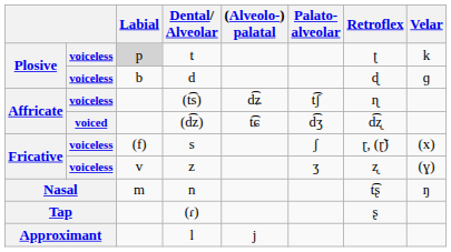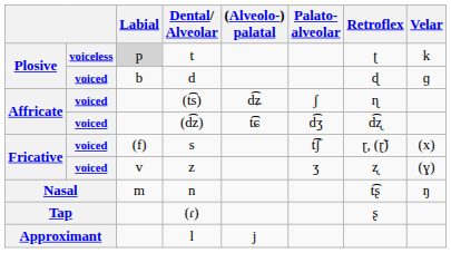 <table class="wikitable" style="text-align:center">
 <tr>
 <th colspan="2"></th>
 <th><a href='#'>Labial</a></th>
 <th><a href='#'>Dental</a>/<br><a href='#'>Alveolar</a></th>
 <th>(<a href='#'>Alveolo-</a>)<a href='#'><br>palatal</a></th>
 <th><a href='#'>Palato-</a><br><a href='#'>alveolar</a></th>
 <th><a href='#'>Retroflex</a></th>
 <th><a href='#'>Velar</a></th>
 </tr>
 <tr>
 <th rowspan="2"><a href='#'>Plosive</a></th>
 <th><small><a href='#'>voiceless</a></small></th>
 <td style="background: lightgrey;">p</td>
 <td>t</td>
 <td></td>
 <td></td>
 <td>ʈ</td>
 <td>k</td>
 </tr>
 <tr>
-<th><a href='#'><small>voiceless</small></a></th>
+<th><small><a href='#'>voiced</a></small></th>
 <td>b</td>
 <td>d</td>
 <td></td>
 <td></td>
 <td>ɖ</td>
 <td>ɡ</td>
 </tr>
 <tr>
 <th rowspan="2"><a href='#'>Affricate</a></th>
-<th><a href='#'><small>voiceless</small></a></th>
+<th><small><a href='#'>voiced</a></small></th>
 <td></td>
 <td>(t͡s)</td>
 <td>d͡ʑ</td>
-<td>t͡ʃ</td>
+<td>ʃ</td>
 <td>ɳ</td>
 <td></td>
 </tr>
 <tr>
 <th><a href='#'><small>voiced</small></a></th>
 <td></td>
 <td>(d͡z)</td>
 <td>t͡ɕ</td>
 <td>d͡ʒ</td>
 <td>d͡ʐ</td>
 <td></td>
 </tr>
 <tr>
 <th rowspan="2"><a href='#'>Fricative</a></th>
-<th><a href='#'><small>voiceless</small></a></th>
+<th><a href='#'><small>voiced</small></a></th>
 <td>(f)</td>
 <td>s</td>
 <td></td>
-<td>ʃ</td>
+<td>t͡ʃ</td>
 <td>ɽ, (ɽ̃)</td>
 <td>(x)</td>
 </tr>
 <tr>
-<th><a href='#'><small>voiceless</small></a></th>
+<th><a href='#'><small>voiced</small></a></th>
 <td>v</td>
 <td>z</td>
 <td></td>
 <td>ʒ</td>
 <td>ʐ</td>
 <td>(ɣ)</td>
 </tr>
 <tr>
 <th colspan="2"><a href='#'>Nasal</a></th>
 <td>m</td>
 <td>n</td>
 <td></td>
 <td></td>
 <td>t͡ʂ</td>
 <td>ŋ</td>
 </tr>
 <tr>
 <th colspan="2"><a href='#'>Tap</a></th>
 <td></td>
 <td>(ɾ)</td>
 <td></td>
 <td></td>
 <td>ʂ</td>
 <td></td>
 </tr>
 <tr>
 <th colspan="2"><a href='#'>Approximant</a></th>
 <td></td>
 <td>l</td>
 <td>j</td>
 <td></td>
 <td></td>
 <td></td>
 </tr>
 </table>
